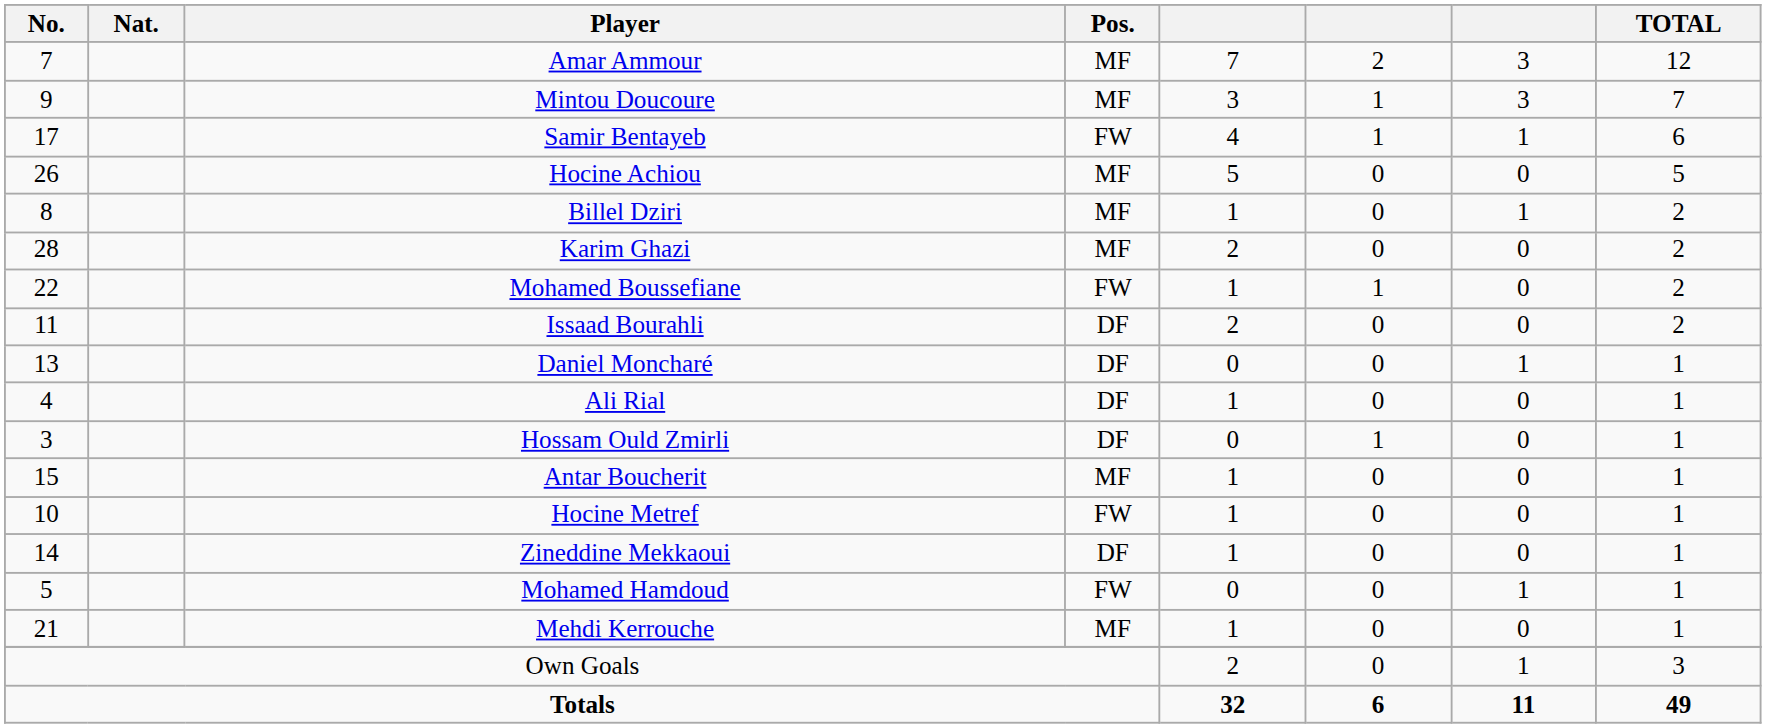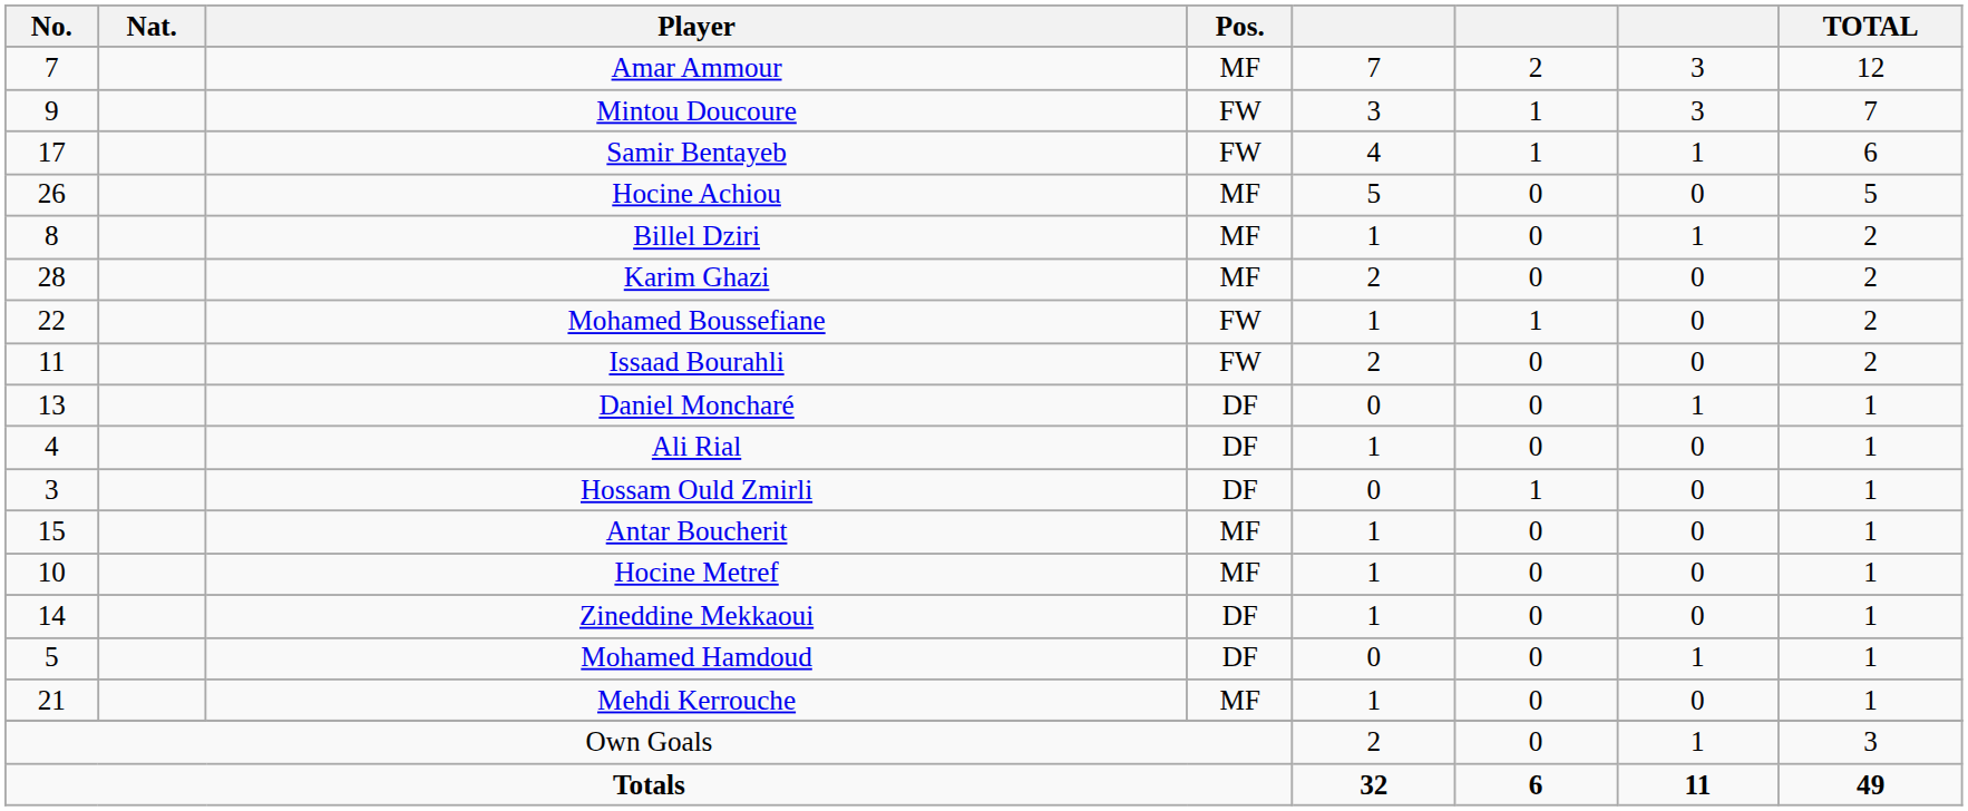 <table class="wikitable sortable alternance"  style="font-size:85%; text-align:center; line-height:14px; width:60%;">
 <tr>
 <th width=10><strong>No.</strong></th>
 <th width=10><strong>Nat.</strong></th>
 <th scope="col" style="width:275px;"><strong>Player</strong></th>
 <th width=10><strong>Pos.</strong></th>
 <th width=40></th>
 <th width=40></th>
 <th width=40></th>
 <th width=40>TOTAL</th>
 </tr>
 <tr>
 <td>7</td>
 <td></td>
 <td><a href='#'>Amar Ammour</a></td>
 <td>MF</td>
 <td>7</td>
 <td>2</td>
 <td>3</td>
 <td>12</td>
 </tr>
 <tr>
 <td>9</td>
 <td></td>
 <td><a href='#'>Mintou Doucoure</a></td>
-<td>MF</td>
+<td>FW</td>
 <td>3</td>
 <td>1</td>
 <td>3</td>
 <td>7</td>
 </tr>
 <tr>
 <td>17</td>
 <td></td>
 <td><a href='#'>Samir Bentayeb</a></td>
 <td>FW</td>
 <td>4</td>
 <td>1</td>
 <td>1</td>
 <td>6</td>
 </tr>
 <tr>
 <td>26</td>
 <td></td>
 <td><a href='#'>Hocine Achiou</a></td>
 <td>MF</td>
 <td>5</td>
 <td>0</td>
 <td>0</td>
 <td>5</td>
 </tr>
 <tr>
 <td>8</td>
 <td></td>
 <td><a href='#'>Billel Dziri</a></td>
 <td>MF</td>
 <td>1</td>
 <td>0</td>
 <td>1</td>
 <td>2</td>
 </tr>
 <tr>
 <td>28</td>
 <td></td>
 <td><a href='#'>Karim Ghazi</a></td>
 <td>MF</td>
 <td>2</td>
 <td>0</td>
 <td>0</td>
 <td>2</td>
 </tr>
 <tr>
 <td>22</td>
 <td></td>
 <td><a href='#'>Mohamed Boussefiane</a></td>
 <td>FW</td>
 <td>1</td>
 <td>1</td>
 <td>0</td>
 <td>2</td>
 </tr>
 <tr>
 <td>11</td>
 <td></td>
 <td><a href='#'>Issaad Bourahli</a></td>
-<td>DF</td>
+<td>FW</td>
 <td>2</td>
 <td>0</td>
 <td>0</td>
 <td>2</td>
 </tr>
 <tr>
 <td>13</td>
 <td></td>
 <td><a href='#'>Daniel Moncharé</a></td>
 <td>DF</td>
 <td>0</td>
 <td>0</td>
 <td>1</td>
 <td>1</td>
 </tr>
 <tr>
 <td>4</td>
 <td></td>
 <td><a href='#'>Ali Rial</a></td>
 <td>DF</td>
 <td>1</td>
 <td>0</td>
 <td>0</td>
 <td>1</td>
 </tr>
 <tr>
 <td>3</td>
 <td></td>
 <td><a href='#'>Hossam Ould Zmirli</a></td>
 <td>DF</td>
 <td>0</td>
 <td>1</td>
 <td>0</td>
 <td>1</td>
 </tr>
 <tr>
 <td>15</td>
 <td></td>
 <td><a href='#'>Antar Boucherit</a></td>
 <td>MF</td>
 <td>1</td>
 <td>0</td>
 <td>0</td>
 <td>1</td>
 </tr>
 <tr>
 <td>10</td>
 <td></td>
 <td><a href='#'>Hocine Metref</a></td>
-<td>FW</td>
+<td>MF</td>
 <td>1</td>
 <td>0</td>
 <td>0</td>
 <td>1</td>
 </tr>
 <tr>
 <td>14</td>
 <td></td>
 <td><a href='#'>Zineddine Mekkaoui</a></td>
 <td>DF</td>
 <td>1</td>
 <td>0</td>
 <td>0</td>
 <td>1</td>
 </tr>
 <tr>
 <td>5</td>
 <td></td>
 <td><a href='#'>Mohamed Hamdoud</a></td>
-<td>FW</td>
+<td>DF</td>
 <td>0</td>
 <td>0</td>
 <td>1</td>
 <td>1</td>
 </tr>
 <tr>
 <td>21</td>
 <td></td>
 <td><a href='#'>Mehdi Kerrouche</a></td>
 <td>MF</td>
 <td>1</td>
 <td>0</td>
 <td>0</td>
 <td>1</td>
 </tr>
 <tr>
 </tr>
 <tr class="sortbottom">
 <td colspan="4">Own Goals</td>
 <td>2</td>
 <td>0</td>
 <td>1</td>
 <td>3</td>
 </tr>
 <tr class="sortbottom">
 <td colspan="4"><strong>Totals</strong></td>
 <td><strong>32</strong></td>
 <td><strong>6</strong></td>
 <td><strong>11</strong></td>
 <td><strong>49</strong></td>
 </tr>
 </table>
